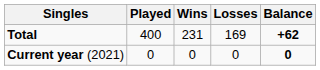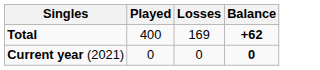 <table class="wikitable" style="text-align:center">
 <tr>
 <th>Singles</th>
 <th>Played</th>
-<th>Wins</th>
 <th>Losses</th>
 <th>Balance</th>
 </tr>
 <tr>
 <td align=left><strong>Total</strong></td>
 <td>400</td>
-<td>231</td>
 <td>169</td>
 <td><strong>+62</strong></td>
 </tr>
 <tr>
 <td align=left><strong>Current year</strong> (2021)</td>
 <td>0</td>
 <td>0</td>
-<td>0</td>
 <td><strong>0</strong></td>
 </tr>
 </table>
